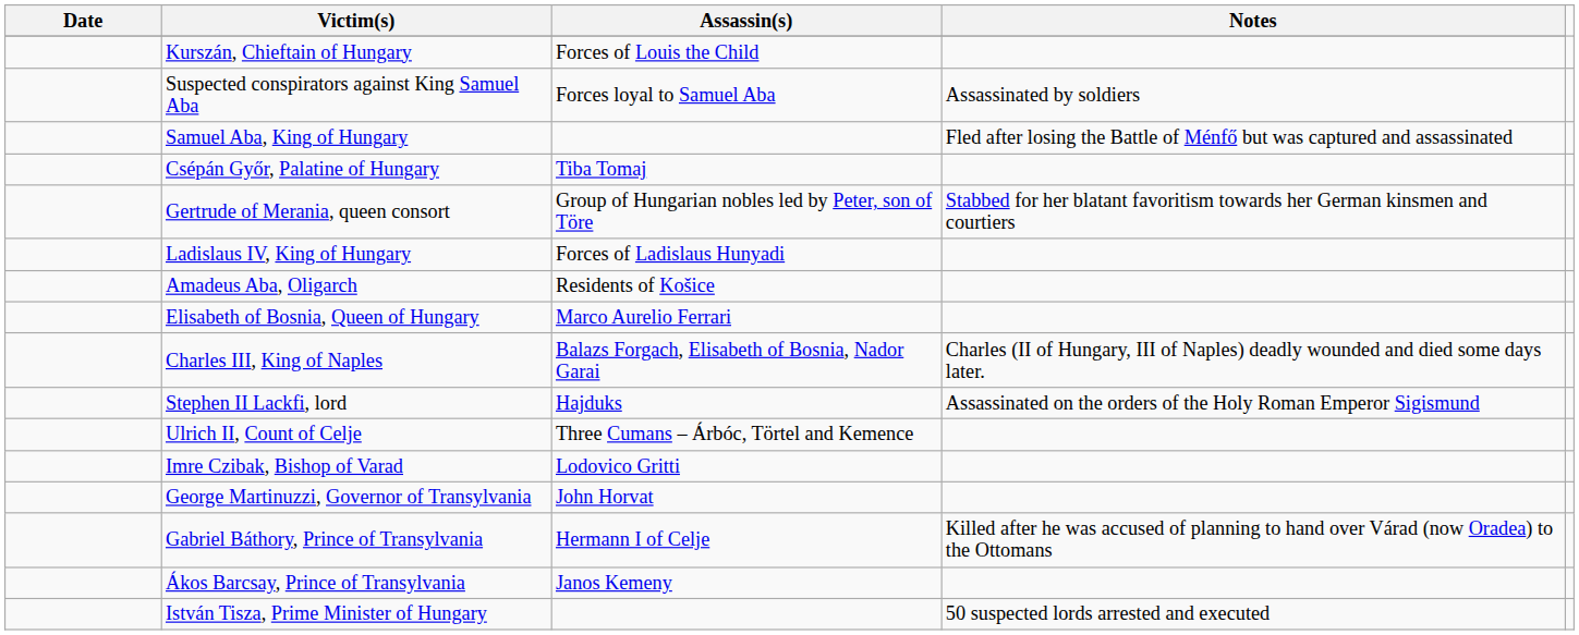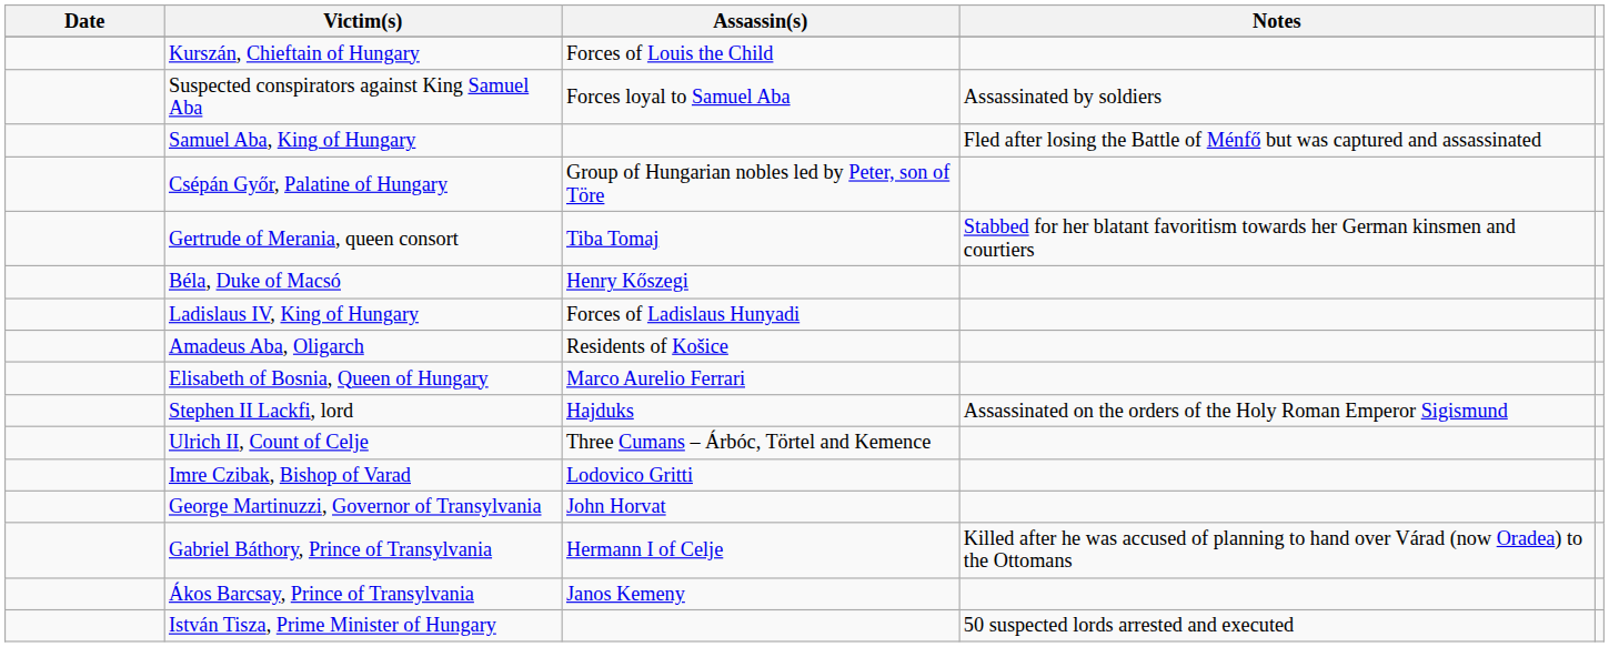 <table class="wikitable sortable" style="width:100%">
 <tr>
 <th style="width:10%">Date</th>
 <th style="width:25%">Victim(s)</th>
 <th style="width:25%">Assassin(s)</th>
 <th style="width:40%">Notes</th>
 </tr>
 <tr>
 </tr>
 <tr>
 <td></td>
 <td><a href='#'>Kurszán</a>, <a href='#'>Chieftain of Hungary</a></td>
 <td>Forces of <a href='#'>Louis the Child</a></td>
 <td></td>
 <td></td>
 </tr>
 <tr>
 <td></td>
 <td>Suspected conspirators against King <a href='#'>Samuel Aba</a></td>
 <td>Forces loyal to <a href='#'>Samuel Aba</a></td>
 <td>Assassinated by soldiers</td>
 <td></td>
 </tr>
 <tr>
 <td></td>
 <td><a href='#'>Samuel Aba</a>, <a href='#'>King of Hungary</a></td>
 <td></td>
 <td>Fled after losing the Battle of <a href='#'>Ménfő</a> but was captured and assassinated</td>
 <td></td>
 </tr>
 <tr>
 <td></td>
 <td><a href='#'>Csépán Győr</a>, <a href='#'>Palatine of Hungary</a></td>
-<td><a href='#'>Tiba Tomaj</a></td>
+<td>Group of Hungarian nobles led by <a href='#'>Peter, son of Töre</a></td>
 <td></td>
 </tr>
 <tr>
 <td></td>
 <td><a href='#'>Gertrude of Merania</a>, queen consort</td>
-<td>Group of Hungarian nobles led by <a href='#'>Peter, son of Töre</a></td>
+<td><a href='#'>Tiba Tomaj</a></td>
 <td><a href='#'>Stabbed</a> for her blatant favoritism towards her German kinsmen and courtiers</td>
+<td></td>
+</tr>
+<tr>
+<td></td>
+<td><a href='#'>Béla</a>, <a href='#'>Duke of Macsó</a></td>
+<td><a href='#'>Henry Kőszegi</a></td>
+<td></td>
 <td></td>
 </tr>
 <tr>
 <td></td>
 <td><a href='#'>Ladislaus IV</a>, <a href='#'>King of Hungary</a></td>
 <td>Forces of <a href='#'>Ladislaus Hunyadi</a></td>
 <td></td>
 </tr>
 <tr>
 <td></td>
 <td><a href='#'>Amadeus Aba</a>, <a href='#'>Oligarch</a></td>
 <td>Residents of <a href='#'>Košice</a></td>
 <td></td>
 <td></td>
 </tr>
 <tr>
 <td></td>
 <td><a href='#'>Elisabeth of Bosnia</a>, <a href='#'>Queen of Hungary</a></td>
 <td><a href='#'>Marco Aurelio Ferrari</a></td>
 <td></td>
-<td></td>
-</tr>
-<tr>
-<td></td>
-<td><a href='#'>Charles III</a>, <a href='#'>King of Naples</a></td>
-<td><a href='#'>Balazs Forgach</a>, <a href='#'>Elisabeth of Bosnia</a>, <a href='#'>Nador Garai</a></td>
-<td>Charles (II of Hungary, III of Naples) deadly wounded and died some days later.</td>
 <td></td>
 </tr>
 <tr>
 <td></td>
 <td><a href='#'>Stephen II Lackfi</a>, lord</td>
 <td><a href='#'>Hajduks</a></td>
 <td>Assassinated on the orders of the Holy Roman Emperor <a href='#'>Sigismund</a></td>
 <td></td>
 </tr>
 <tr>
 <td></td>
 <td><a href='#'>Ulrich II</a>, <a href='#'>Count of Celje</a></td>
 <td>Three <a href='#'>Cumans</a> – Árbóc, Törtel and Kemence</td>
 <td></td>
 <td></td>
 </tr>
 <tr>
 <td></td>
 <td><a href='#'>Imre Czibak</a>, <a href='#'>Bishop of Varad</a></td>
 <td><a href='#'>Lodovico Gritti</a></td>
 <td></td>
 <td></td>
 </tr>
 <tr>
 <td></td>
 <td><a href='#'>George Martinuzzi</a>, <a href='#'>Governor of Transylvania</a></td>
 <td><a href='#'>John Horvat</a></td>
 <td></td>
 <td></td>
 </tr>
 <tr>
 <td></td>
 <td><a href='#'>Gabriel Báthory</a>, <a href='#'>Prince of Transylvania</a></td>
 <td><a href='#'>Hermann I of Celje</a></td>
 <td>Killed after he was accused of planning to hand over Várad (now <a href='#'>Oradea</a>) to the Ottomans</td>
 <td></td>
 </tr>
 <tr>
 <td></td>
 <td><a href='#'>Ákos Barcsay</a>, <a href='#'>Prince of Transylvania</a></td>
 <td><a href='#'>Janos Kemeny</a></td>
 <td></td>
 </tr>
 <tr>
 <td></td>
 <td><a href='#'>István Tisza</a>, <a href='#'>Prime Minister of Hungary</a></td>
 <td></td>
 <td>50 suspected lords arrested and executed</td>
 <td></td>
 </tr>
 </table>
